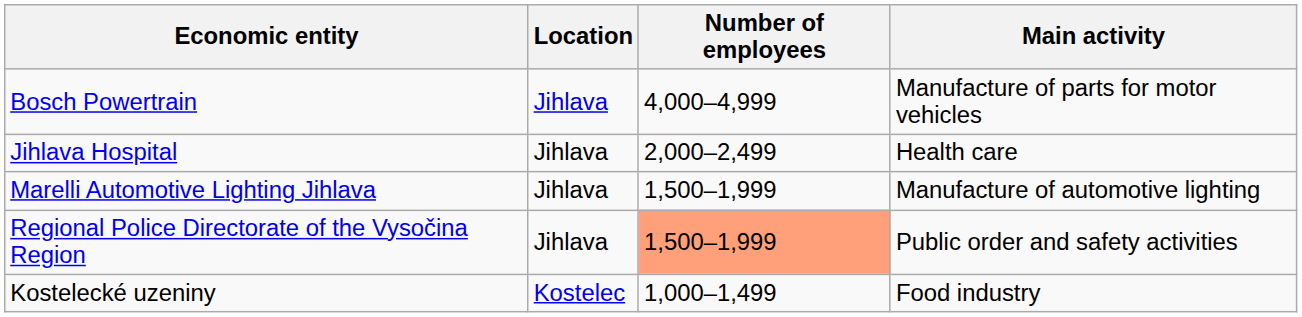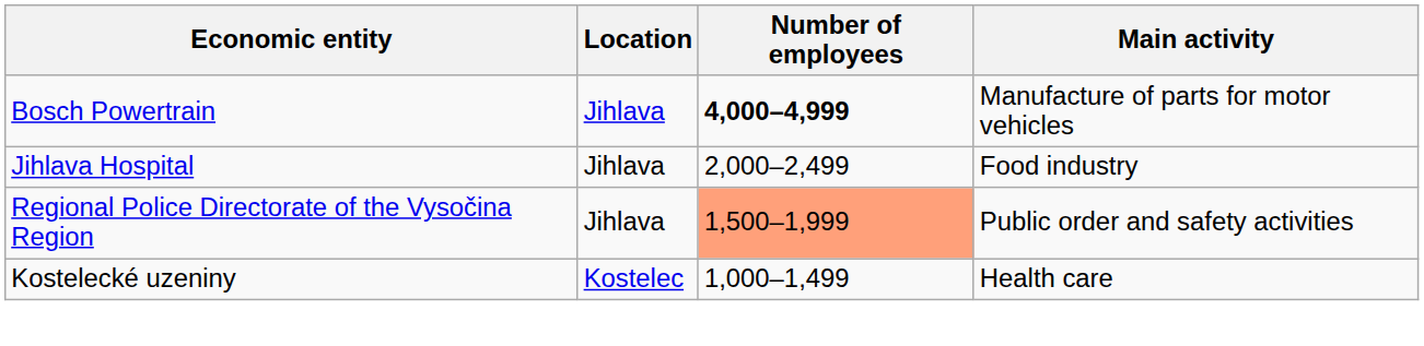 <table class="wikitable sortable">
 <tr>
 <th>Economic entity</th>
 <th>Location</th>
 <th>Number of employees</th>
 <th>Main activity</th>
 </tr>
 <tr>
 <td><a href='#'>Bosch Powertrain</a></td>
 <td><a href='#'>Jihlava</a></td>
-<td>4,000–4,999</td>
+<td><strong>4,000–4,999</strong></td>
 <td>Manufacture of parts for motor vehicles</td>
 </tr>
 <tr>
 <td><a href='#'>Jihlava Hospital</a></td>
 <td>Jihlava</td>
 <td>2,000–2,499</td>
-<td>Health care</td>
-</tr>
-<tr>
-<td><a href='#'>Marelli Automotive Lighting Jihlava</a></td>
-<td>Jihlava</td>
-<td>1,500–1,999</td>
-<td>Manufacture of automotive lighting</td>
+<td>Food industry</td>
 </tr>
 <tr>
 <td><a href='#'>Regional Police Directorate of the Vysočina Region</a></td>
 <td>Jihlava</td>
 <td style="background: lightsalmon;">1,500–1,999</td>
 <td>Public order and safety activities</td>
 </tr>
 <tr>
 <td>Kostelecké uzeniny</td>
 <td><a href='#'>Kostelec</a></td>
 <td>1,000–1,499</td>
-<td>Food industry</td>
+<td>Health care</td>
 </tr>
 </table>
